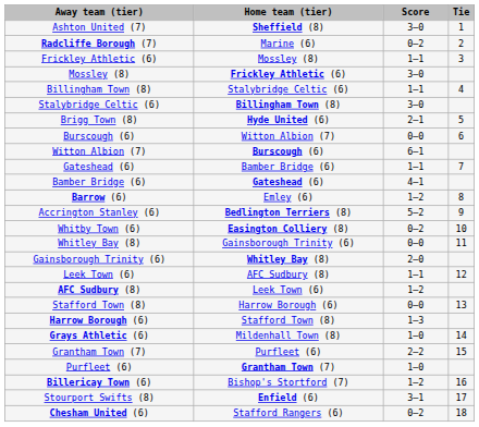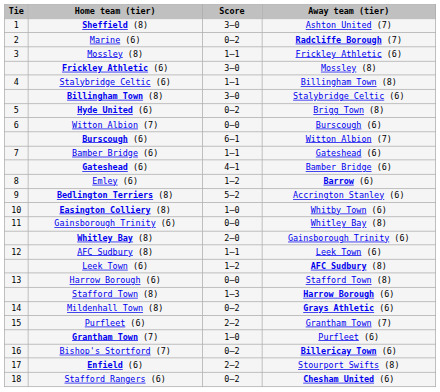 <table class="wikitable" style="width: 600px; background:WhiteSmoke; text-align:center; font-size:90%">
 <tr>
-<td scope="col" style="width: 36.25%; background:silver;"><strong>Away team (tier)</strong></td>
+<td scope="col" style="width:  5.00%; background:silver;"><strong>Tie</strong></td>
 <td scope="col" style="width: 36.25%; background:silver;"><strong>Home team (tier)</strong></td>
 <td scope="col" style="width: 12.50%; background:silver;"><strong>Score</strong></td>
-<td scope="col" style="width:  5.00%; background:silver;"><strong>Tie</strong></td>
+<td scope="col" style="width: 36.25%; background:silver;"><strong>Away team (tier)</strong></td>
 </tr>
 <tr>
-<td><a href='#'>Ashton United</a> (7)</td>
+<td>1</td>
 <td><strong><a href='#'>Sheffield</a></strong> (8)</td>
 <td>3–0</td>
-<td>1</td>
+<td><a href='#'>Ashton United</a> (7)</td>
 </tr>
 <tr>
-<td><strong><a href='#'>Radcliffe Borough</a></strong> (7)</td>
+<td>2</td>
 <td><a href='#'>Marine</a> (6)</td>
 <td>0–2</td>
-<td>2</td>
+<td><strong><a href='#'>Radcliffe Borough</a></strong> (7)</td>
 </tr>
 <tr>
-<td><a href='#'>Frickley Athletic</a> (6)</td>
+<td>3</td>
 <td><a href='#'>Mossley</a> (8)</td>
 <td>1–1</td>
-<td>3</td>
+<td><a href='#'>Frickley Athletic</a> (6)</td>
 </tr>
 <tr>
-<td><a href='#'>Mossley</a> (8)</td>
+<td><em></em></td>
 <td><strong><a href='#'>Frickley Athletic</a></strong> (6)</td>
 <td>3–0</td>
-<td><em></em></td>
+<td><a href='#'>Mossley</a> (8)</td>
 </tr>
 <tr>
-<td><a href='#'>Billingham Town</a> (8)</td>
+<td>4</td>
 <td><a href='#'>Stalybridge Celtic</a> (6)</td>
 <td>1–1</td>
-<td>4</td>
+<td><a href='#'>Billingham Town</a> (8)</td>
 </tr>
 <tr>
-<td><a href='#'>Stalybridge Celtic</a> (6)</td>
+<td><em></em></td>
 <td><strong><a href='#'>Billingham Town</a></strong> (8)</td>
 <td>3–0</td>
-<td><em></em></td>
+<td><a href='#'>Stalybridge Celtic</a> (6)</td>
 </tr>
 <tr>
+<td>5</td>
+<td><strong><a href='#'>Hyde United</a></strong> (6)</td>
+<td>0–2</td>
 <td><a href='#'>Brigg Town</a> (8)</td>
-<td><strong><a href='#'>Hyde United</a></strong> (6)</td>
-<td>2–1</td>
-<td>5</td>
 </tr>
 <tr>
-<td><a href='#'>Burscough</a> (6)</td>
+<td>6</td>
 <td><a href='#'>Witton Albion</a> (7)</td>
 <td>0–0</td>
-<td>6</td>
+<td><a href='#'>Burscough</a> (6)</td>
 </tr>
 <tr>
-<td><a href='#'>Witton Albion</a> (7)</td>
+<td><em></em></td>
 <td><strong><a href='#'>Burscough</a></strong> (6)</td>
 <td>6–1</td>
-<td><em></em></td>
+<td><a href='#'>Witton Albion</a> (7)</td>
 </tr>
 <tr>
-<td><a href='#'>Gateshead</a> (6)</td>
+<td>7</td>
 <td><a href='#'>Bamber Bridge</a> (6)</td>
 <td>1–1</td>
-<td>7</td>
+<td><a href='#'>Gateshead</a> (6)</td>
 </tr>
 <tr>
-<td><a href='#'>Bamber Bridge</a> (6)</td>
+<td><em></em></td>
 <td><strong><a href='#'>Gateshead</a></strong> (6)</td>
 <td>4–1</td>
-<td><em></em></td>
+<td><a href='#'>Bamber Bridge</a> (6)</td>
 </tr>
 <tr>
-<td><strong><a href='#'>Barrow</a></strong> (6)</td>
+<td>8</td>
 <td><a href='#'>Emley</a> (6)</td>
 <td>1–2</td>
-<td>8</td>
+<td><strong><a href='#'>Barrow</a></strong> (6)</td>
 </tr>
 <tr>
-<td><a href='#'>Accrington Stanley</a> (6)</td>
+<td>9</td>
 <td><strong><a href='#'>Bedlington Terriers</a></strong> (8)</td>
 <td>5–2</td>
-<td>9</td>
+<td><a href='#'>Accrington Stanley</a> (6)</td>
 </tr>
 <tr>
+<td>10</td>
+<td><strong><a href='#'>Easington Colliery</a></strong> (8)</td>
+<td>1–0</td>
 <td><a href='#'>Whitby Town</a> (6)</td>
-<td><strong><a href='#'>Easington Colliery</a></strong> (8)</td>
-<td>0–2</td>
-<td>10</td>
 </tr>
 <tr>
-<td><a href='#'>Whitley Bay</a> (8)</td>
+<td>11</td>
 <td><a href='#'>Gainsborough Trinity</a> (6)</td>
 <td>0–0</td>
-<td>11</td>
+<td><a href='#'>Whitley Bay</a> (8)</td>
 </tr>
 <tr>
-<td><a href='#'>Gainsborough Trinity</a> (6)</td>
+<td><em></em></td>
 <td><strong><a href='#'>Whitley Bay</a></strong> (8)</td>
 <td>2–0</td>
-<td><em></em></td>
+<td><a href='#'>Gainsborough Trinity</a> (6)</td>
 </tr>
 <tr>
-<td><a href='#'>Leek Town</a> (6)</td>
+<td>12</td>
 <td><a href='#'>AFC Sudbury</a> (8)</td>
 <td>1–1</td>
-<td>12</td>
+<td><a href='#'>Leek Town</a> (6)</td>
 </tr>
 <tr>
-<td><strong><a href='#'>AFC Sudbury</a></strong> (8)</td>
+<td><em></em></td>
 <td><a href='#'>Leek Town</a> (6)</td>
 <td>1–2</td>
-<td><em></em></td>
+<td><strong><a href='#'>AFC Sudbury</a></strong> (8)</td>
 </tr>
 <tr>
-<td><a href='#'>Stafford Town</a> (8)</td>
+<td>13</td>
 <td><a href='#'>Harrow Borough</a> (6)</td>
 <td>0–0</td>
-<td>13</td>
+<td><a href='#'>Stafford Town</a> (8)</td>
 </tr>
 <tr>
-<td><strong><a href='#'>Harrow Borough</a></strong> (6)</td>
+<td><em></em></td>
 <td><a href='#'>Stafford Town</a> (8)</td>
 <td>1–3</td>
-<td><em></em></td>
+<td><strong><a href='#'>Harrow Borough</a></strong> (6)</td>
 </tr>
 <tr>
+<td>14</td>
+<td><a href='#'>Mildenhall Town</a> (8)</td>
+<td>0–2</td>
 <td><strong><a href='#'>Grays Athletic</a></strong> (6)</td>
-<td><a href='#'>Mildenhall Town</a> (8)</td>
-<td>1–0</td>
-<td>14</td>
 </tr>
 <tr>
-<td><a href='#'>Grantham Town</a> (7)</td>
+<td>15</td>
 <td><a href='#'>Purfleet</a> (6)</td>
 <td>2–2</td>
-<td>15</td>
+<td><a href='#'>Grantham Town</a> (7)</td>
 </tr>
 <tr>
-<td><a href='#'>Purfleet</a> (6)</td>
+<td><em></em></td>
 <td><strong><a href='#'>Grantham Town</a></strong> (7)</td>
 <td>1–0</td>
-<td><em></em></td>
+<td><a href='#'>Purfleet</a> (6)</td>
 </tr>
 <tr>
+<td>16</td>
+<td><a href='#'>Bishop's Stortford</a> (7)</td>
+<td>0–2</td>
 <td><strong><a href='#'>Billericay Town</a></strong> (6)</td>
-<td><a href='#'>Bishop's Stortford</a> (7)</td>
-<td>1–2</td>
-<td>16</td>
 </tr>
 <tr>
+<td>17</td>
+<td><strong><a href='#'>Enfield</a></strong> (6)</td>
+<td>2–2</td>
 <td><a href='#'>Stourport Swifts</a> (8)</td>
-<td><strong><a href='#'>Enfield</a></strong> (6)</td>
-<td>3–1</td>
-<td>17</td>
 </tr>
 <tr>
-<td><strong><a href='#'>Chesham United</a></strong> (6)</td>
+<td>18</td>
 <td><a href='#'>Stafford Rangers</a> (6)</td>
 <td>0–2</td>
-<td>18</td>
+<td><strong><a href='#'>Chesham United</a></strong> (6)</td>
 </tr>
 </table>
